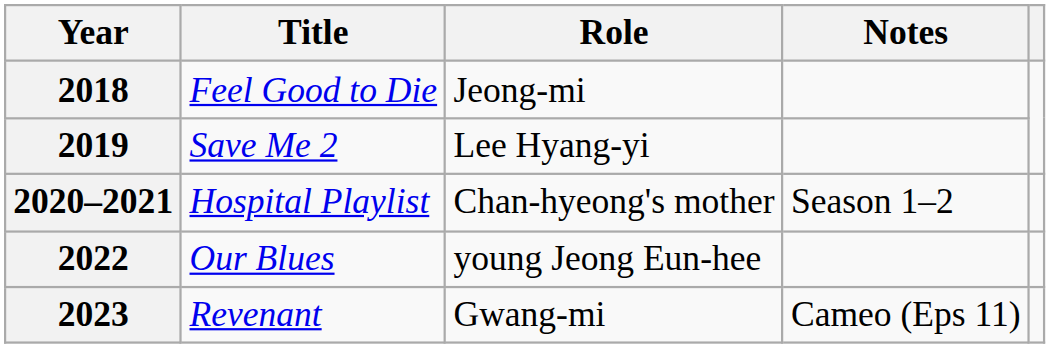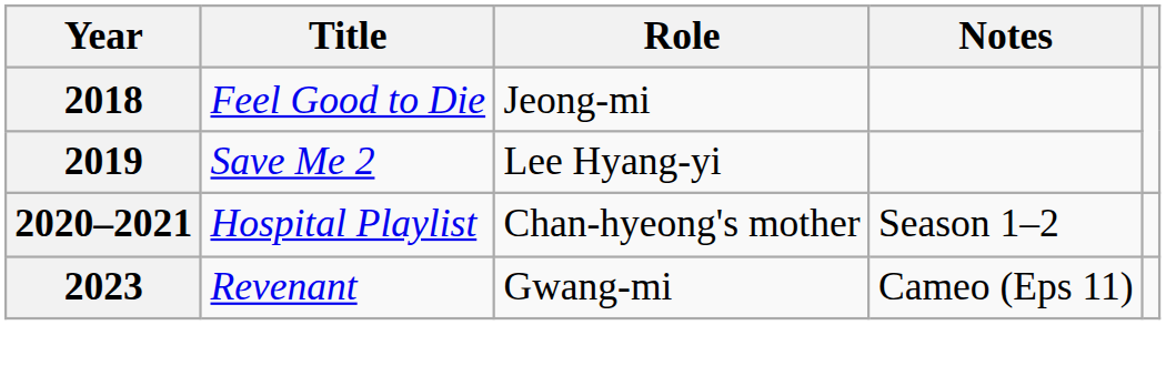 <table class="wikitable sortable plainrowheaders">
 <tr>
 <th>Year</th>
 <th>Title</th>
 <th>Role</th>
 <th class="unsortable">Notes</th>
 <th class="unsortable"></th>
 </tr>
 <tr>
 <th scope="row">2018</th>
 <td><em><a href='#'>Feel Good to Die</a></em></td>
 <td>Jeong-mi</td>
 <td></td>
 <td rowspan="2"></td>
 </tr>
 <tr>
 <th scope="row">2019</th>
 <td><em><a href='#'>Save Me 2</a></em></td>
 <td>Lee Hyang-yi</td>
 <td></td>
 </tr>
 <tr>
 <th scope="row">2020–2021</th>
 <td><em><a href='#'>Hospital Playlist</a></em></td>
 <td>Chan-hyeong's mother</td>
 <td>Season 1–2</td>
 <td></td>
 </tr>
 <tr>
-<th scope="row">2022</th>
-<td><em><a href='#'>Our Blues</a></em></td>
-<td>young Jeong Eun-hee</td>
-<td></td>
-<td></td>
-</tr>
-<tr>
 <th scope="row">2023</th>
 <td><em><a href='#'>Revenant</a></em></td>
 <td>Gwang-mi</td>
 <td>Cameo (Eps 11)</td>
 <td></td>
 </tr>
 </table>
